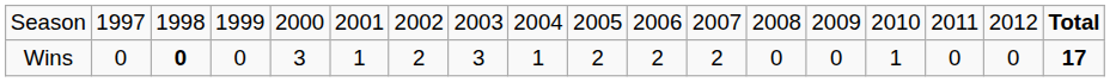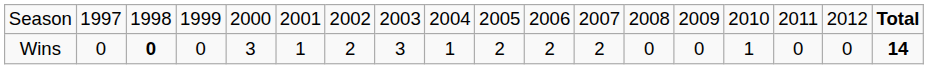 <table class="wikitable sortable">
 <tr>
 <td>Season</td>
 <td>1997</td>
 <td>1998</td>
 <td>1999</td>
 <td>2000</td>
 <td>2001</td>
 <td>2002</td>
 <td>2003</td>
 <td>2004</td>
 <td>2005</td>
 <td>2006</td>
 <td>2007</td>
 <td>2008</td>
 <td>2009</td>
 <td>2010</td>
 <td>2011</td>
 <td>2012</td>
 <td><strong>Total</strong></td>
 </tr>
 <tr align=center>
 <td>Wins</td>
 <td>0</td>
 <td><strong>0</strong></td>
 <td>0</td>
 <td>3</td>
 <td>1</td>
 <td>2</td>
 <td>3</td>
 <td>1</td>
 <td>2</td>
 <td>2</td>
 <td>2</td>
 <td>0</td>
 <td>0</td>
 <td>1</td>
 <td>0</td>
 <td>0</td>
-<td><strong>17</strong></td>
+<td><strong>14</strong></td>
 </tr>
 </table>
